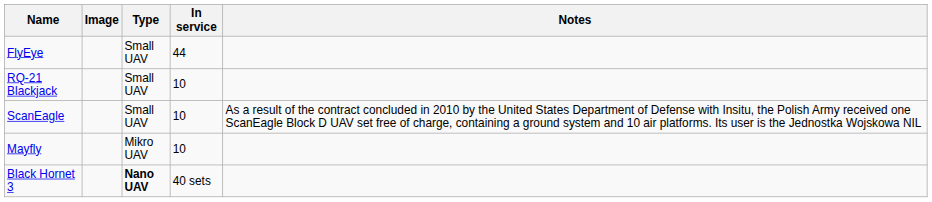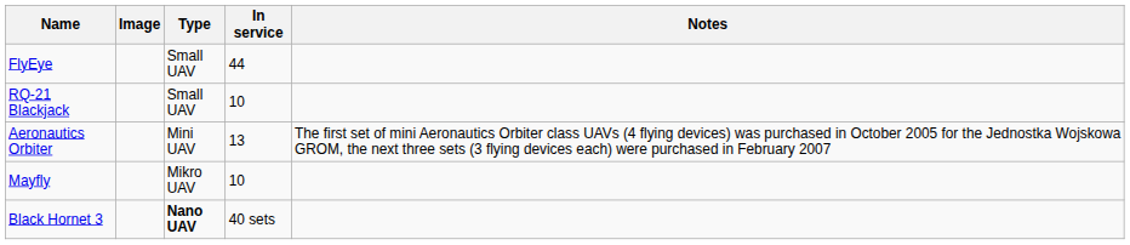 <table class="wikitable">
 <tr>
 <th>Name</th>
 <th>Image</th>
 <th>Type</th>
 <th>In service</th>
 <th>Notes</th>
 </tr>
 <tr>
 <td><a href='#'>FlyEye</a></td>
 <td></td>
 <td>Small UAV</td>
 <td>44</td>
 <td></td>
 </tr>
 <tr>
 <td><a href='#'>RQ-21 Blackjack</a></td>
 <td></td>
 <td>Small UAV</td>
 <td>10</td>
 <td></td>
 </tr>
 <tr>
-<td><a href='#'>ScanEagle</a></td>
+<td><a href='#'>Aeronautics Orbiter</a></td>
 <td></td>
-<td>Small UAV</td>
-<td>10</td>
-<td>As a result of the contract concluded in 2010 by the United States Department of Defense with Insitu, the Polish Army received one ScanEagle Block D UAV set free of charge, containing a ground system and 10 air platforms. Its user is the Jednostka Wojskowa NIL</td>
+<td>Mini UAV</td>
+<td>13</td>
+<td>The first set of mini Aeronautics Orbiter class UAVs (4 flying devices) was purchased in October 2005 for the Jednostka Wojskowa GROM, the next three sets (3 flying devices each) were purchased in February 2007</td>
 </tr>
 <tr>
 <td><a href='#'>Mayfly</a></td>
 <td></td>
 <td>Mikro UAV</td>
 <td>10</td>
 <td></td>
 </tr>
 <tr>
 <td><a href='#'>Black Hornet 3</a></td>
 <td></td>
 <td><strong>Nano UAV</strong></td>
 <td>40 sets</td>
 <td></td>
 </tr>
 </table>
